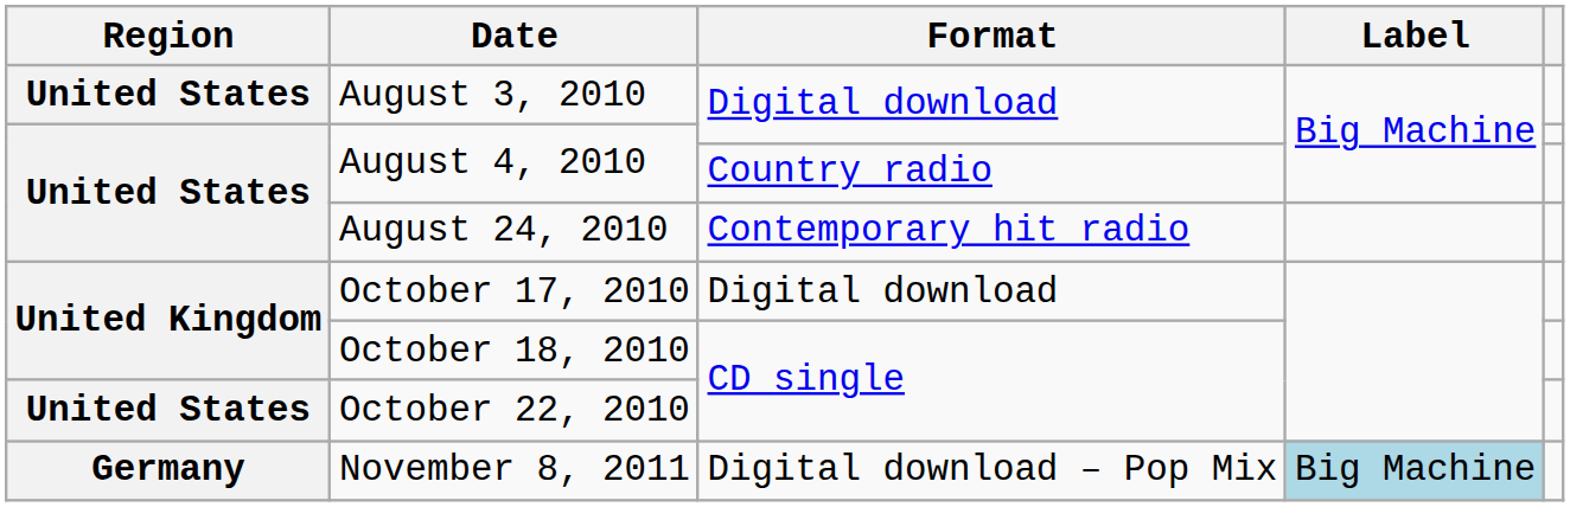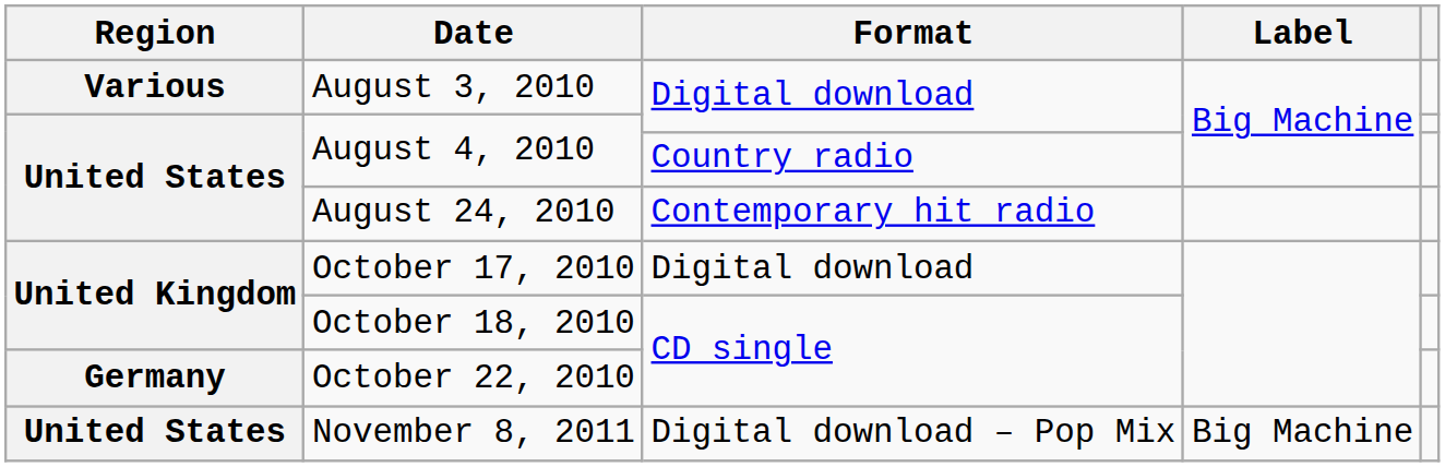 <table class="wikitable plainrowheaders">
 <tr>
 <th scope="col">Region</th>
 <th scope="col">Date</th>
 <th scope="col">Format</th>
 <th scope="col">Label</th>
 <th scope="col"></th>
 </tr>
 <tr>
-<th scope="row">United States</th>
+<th scope="row">Various</th>
 <td>August 3, 2010</td>
 <td rowspan="2"><a href='#'>Digital download</a></td>
 <td rowspan="3"><a href='#'>Big Machine</a></td>
 <td style="text-align:center;"></td>
 </tr>
 <tr>
 <th rowspan="3" scope="row">United States</th>
 <td rowspan="2">August 4, 2010</td>
 <td style="text-align:center;"></td>
 </tr>
 <tr>
 <td><a href='#'>Country radio</a></td>
 <td style="text-align:center;"></td>
 </tr>
 <tr>
 <td>August 24, 2010</td>
 <td><a href='#'>Contemporary hit radio</a></td>
 <td></td>
 <td style="text-align:center;"></td>
 </tr>
 <tr>
 <th rowspan="2" scope="row">United Kingdom</th>
 <td>October 17, 2010</td>
 <td>Digital download</td>
 <td rowspan="3"></td>
 <td style="text-align:center;"></td>
 </tr>
 <tr>
 <td>October 18, 2010</td>
 <td rowspan="2"><a href='#'>CD single</a></td>
 <td style="text-align:center;"></td>
 </tr>
 <tr>
-<th scope="row">United States</th>
+<th scope="row">Germany</th>
 <td>October 22, 2010</td>
 <td style="text-align:center;"></td>
 </tr>
 <tr>
-<th scope="row">Germany</th>
+<th scope="row">United States</th>
 <td>November 8, 2011</td>
 <td>Digital download – Pop Mix</td>
-<td style="background: lightblue;">Big Machine</td>
+<td>Big Machine</td>
 <td style="text-align:center;"></td>
 </tr>
 </table>
